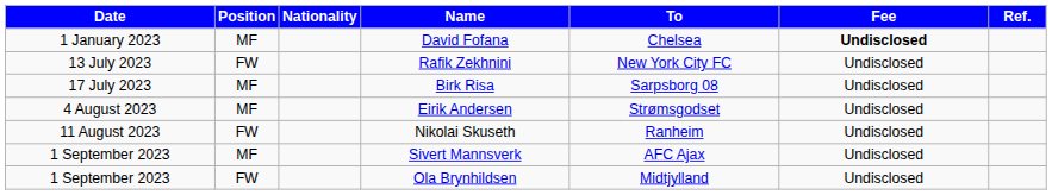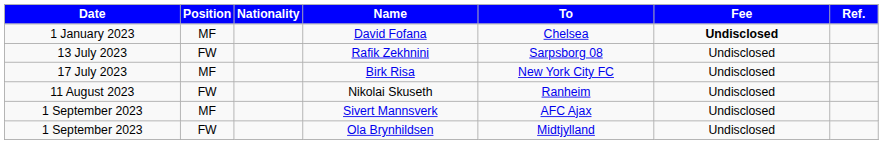 <table class="wikitable"  style="text-align:center; font-size:90%; ">
 <tr>
 <th style="background:#00f; color:white; width:200px;">Date</th>
 <th style="background:#00f; color:white; width:50px;">Position</th>
 <th style="background:#00f; color:white; width:50px;">Nationality</th>
 <th style="background:#00f; color:white; width:200px;">Name</th>
 <th style="background:#00f; color:white; width:200px;">To</th>
 <th style="background:#00f; color:white; width:200px;">Fee</th>
 <th style="background:#00f; color:white; width:50px;">Ref.</th>
 </tr>
 <tr>
 <td>1 January 2023</td>
 <td>MF</td>
 <td></td>
 <td><a href='#'>David Fofana</a></td>
 <td><a href='#'>Chelsea</a></td>
 <td><strong>Undisclosed</strong></td>
 <td></td>
 </tr>
 <tr>
 <td>13 July 2023</td>
 <td>FW</td>
 <td></td>
 <td><a href='#'>Rafik Zekhnini</a></td>
-<td><a href='#'>New York City FC</a></td>
+<td><a href='#'>Sarpsborg 08</a></td>
 <td>Undisclosed</td>
 <td></td>
 </tr>
 <tr>
 <td>17 July 2023</td>
 <td>MF</td>
 <td></td>
 <td><a href='#'>Birk Risa</a></td>
-<td><a href='#'>Sarpsborg 08</a></td>
-<td>Undisclosed</td>
-<td></td>
-</tr>
-<tr>
-<td>4 August 2023</td>
-<td>MF</td>
-<td></td>
-<td><a href='#'>Eirik Andersen</a></td>
-<td><a href='#'>Strømsgodset</a></td>
+<td><a href='#'>New York City FC</a></td>
 <td>Undisclosed</td>
 <td></td>
 </tr>
 <tr>
 <td>11 August 2023</td>
 <td>FW</td>
 <td></td>
 <td>Nikolai Skuseth</td>
 <td><a href='#'>Ranheim</a></td>
 <td>Undisclosed</td>
 <td></td>
 </tr>
 <tr>
 <td>1 September 2023</td>
 <td>MF</td>
 <td></td>
 <td><a href='#'>Sivert Mannsverk</a></td>
 <td><a href='#'>AFC Ajax</a></td>
 <td>Undisclosed</td>
 <td></td>
 </tr>
 <tr>
 <td>1 September 2023</td>
 <td>FW</td>
 <td></td>
 <td><a href='#'>Ola Brynhildsen</a></td>
 <td><a href='#'>Midtjylland</a></td>
 <td>Undisclosed</td>
 <td></td>
 </tr>
 </table>
